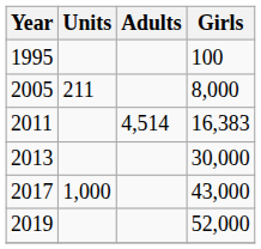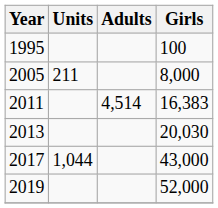 <table class="wikitable" align=right>
 <tr>
 <th>Year</th>
 <th>Units</th>
 <th>Adults</th>
 <th>Girls</th>
 </tr>
 <tr>
 <td>1995</td>
 <td></td>
 <td></td>
 <td>100</td>
 </tr>
 <tr>
 <td>2005</td>
 <td>211</td>
 <td></td>
 <td>8,000</td>
 </tr>
 <tr>
 <td>2011</td>
 <td></td>
 <td>4,514</td>
 <td>16,383</td>
 </tr>
 <tr>
 <td>2013</td>
 <td></td>
 <td></td>
-<td>30,000</td>
+<td>20,030</td>
 </tr>
 <tr>
 <td>2017</td>
-<td>1,000</td>
+<td>1,044</td>
 <td></td>
 <td>43,000</td>
 </tr>
 <tr>
 <td>2019</td>
 <td></td>
 <td></td>
 <td>52,000</td>
 </tr>
 <tr>
 </tr>
 </table>
